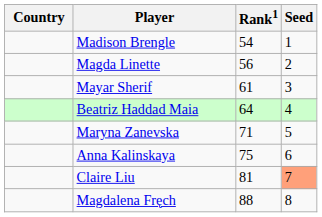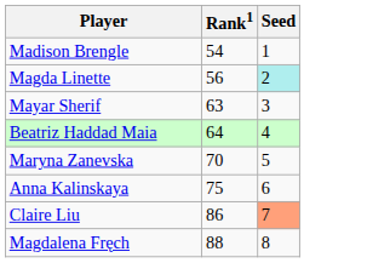 <table class="sortable wikitable">
 <tr>
-<th width="70">Country</th>
 <th width="175">Player</th>
 <th>Rank<sup>1</sup></th>
 <th>Seed</th>
 </tr>
 <tr>
-<td></td>
 <td><a href='#'>Madison Brengle</a></td>
 <td>54</td>
 <td>1</td>
 </tr>
 <tr>
-<td></td>
 <td><a href='#'>Magda Linette</a></td>
 <td>56</td>
-<td>2</td>
+<td style="background: paleturquoise;">2</td>
 </tr>
 <tr>
-<td></td>
 <td><a href='#'>Mayar Sherif</a></td>
-<td>61</td>
+<td>63</td>
 <td>3</td>
 </tr>
 <tr style="background:#cfc;">
-<td></td>
 <td><a href='#'>Beatriz Haddad Maia</a></td>
 <td>64</td>
 <td>4</td>
 </tr>
 <tr>
-<td></td>
 <td><a href='#'>Maryna Zanevska</a></td>
-<td>71</td>
+<td>70</td>
 <td>5</td>
 </tr>
 <tr>
-<td></td>
 <td><a href='#'>Anna Kalinskaya</a></td>
 <td>75</td>
 <td>6</td>
 </tr>
 <tr>
-<td></td>
 <td><a href='#'>Claire Liu</a></td>
-<td>81</td>
+<td>86</td>
 <td style="background: lightsalmon;">7</td>
 </tr>
 <tr>
-<td></td>
 <td><a href='#'>Magdalena Fręch</a></td>
 <td>88</td>
 <td>8</td>
 </tr>
 </table>
